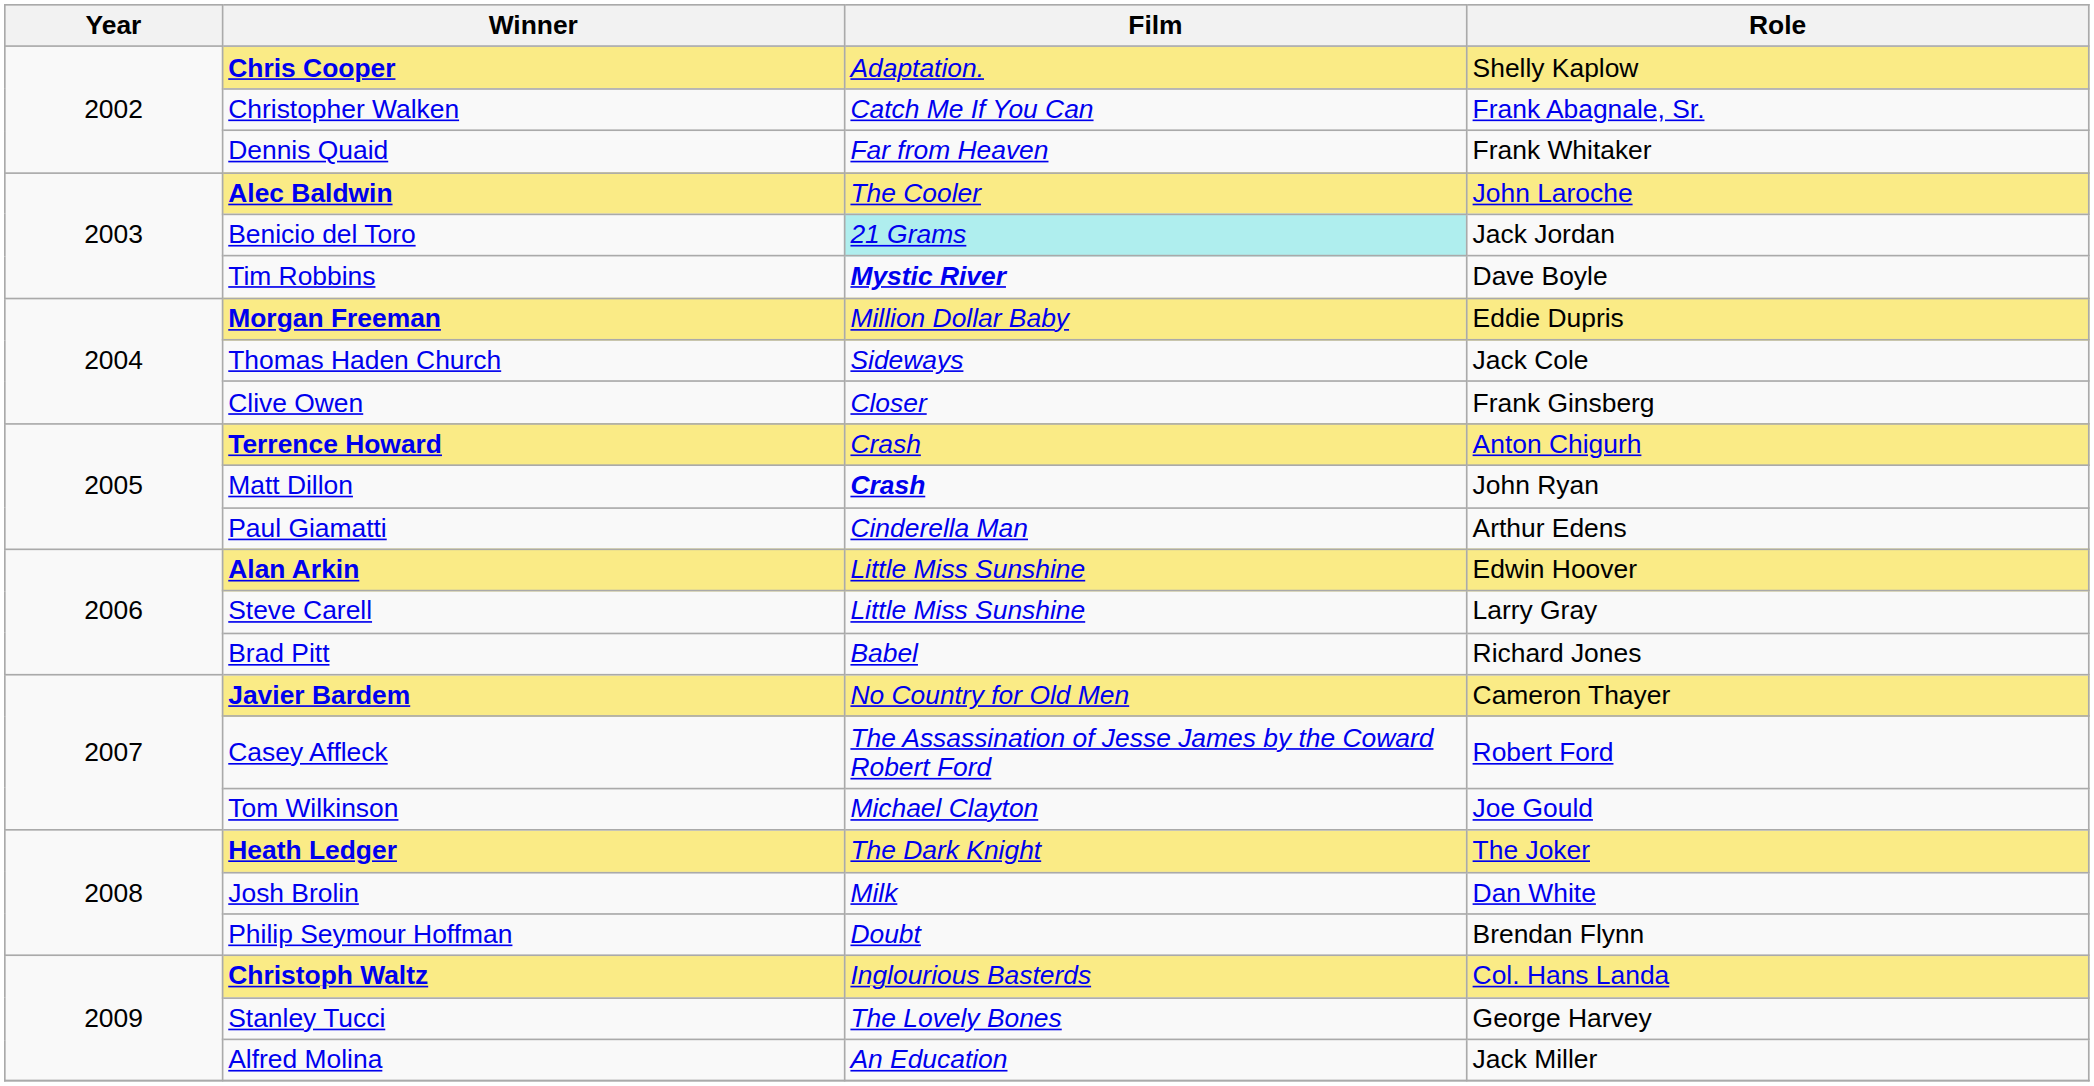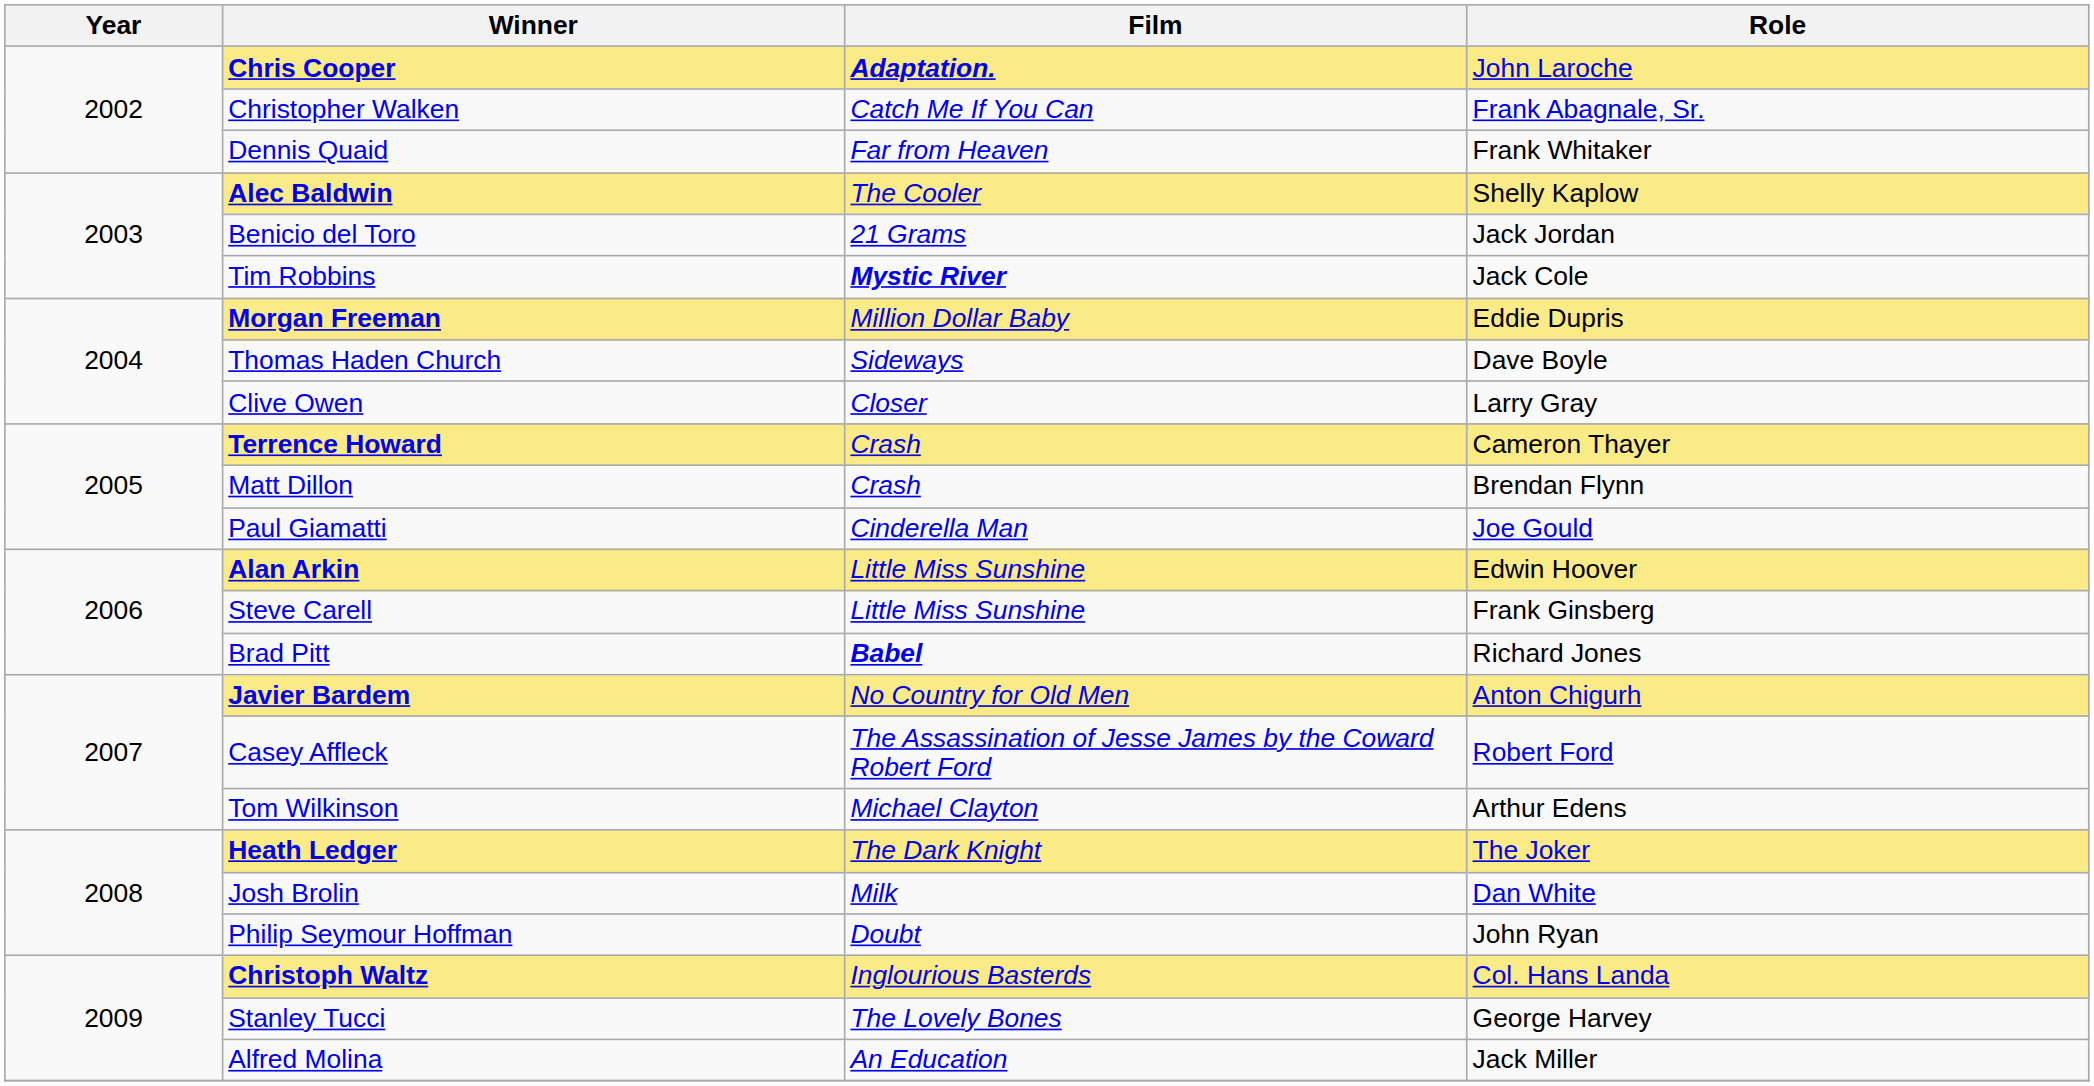 <table class="wikitable" width="100%" cellpadding="5">
 <tr>
 <th width="100"><strong>Year</strong></th>
 <th width="300"><strong>Winner</strong></th>
 <th width="300"><strong>Film</strong></th>
 <th width="300"><strong>Role</strong></th>
 </tr>
 <tr>
 <td rowspan="3" style="text-align:center;">2002</td>
 <td style="background:#FAEB86;"><strong><a href='#'>Chris Cooper</a></strong></td>
-<td style="background:#FAEB86;"><em><a href='#'>Adaptation.</a></em></td>
-<td style="background:#FAEB86;">Shelly Kaplow</td>
+<td style="background:#FAEB86;"><strong><em><a href='#'>Adaptation.</a></em></strong></td>
+<td style="background:#FAEB86;"><a href='#'>John Laroche</a></td>
 </tr>
 <tr>
 <td><a href='#'>Christopher Walken</a></td>
 <td><em><a href='#'>Catch Me If You Can</a></em></td>
 <td><a href='#'>Frank Abagnale, Sr.</a></td>
 </tr>
 <tr>
 <td><a href='#'>Dennis Quaid</a></td>
 <td><em><a href='#'>Far from Heaven</a></em></td>
 <td>Frank Whitaker</td>
 </tr>
 <tr>
 <td rowspan="3" style="text-align:center;">2003</td>
 <td style="background:#FAEB86;"><strong><a href='#'>Alec Baldwin</a></strong></td>
 <td style="background:#FAEB86;"><em><a href='#'>The Cooler</a></em></td>
-<td style="background:#FAEB86;"><a href='#'>John Laroche</a></td>
+<td style="background:#FAEB86;">Shelly Kaplow</td>
 </tr>
 <tr>
 <td><a href='#'>Benicio del Toro</a></td>
-<td style="background: paleturquoise;"><em><a href='#'>21 Grams</a></em></td>
+<td><em><a href='#'>21 Grams</a></em></td>
 <td>Jack Jordan</td>
 </tr>
 <tr>
 <td><a href='#'>Tim Robbins</a></td>
 <td><strong><em><a href='#'>Mystic River</a></em></strong></td>
-<td>Dave Boyle</td>
+<td>Jack Cole</td>
 </tr>
 <tr>
 <td rowspan="3" style="text-align:center;">2004</td>
 <td style="background:#FAEB86;"><strong><a href='#'>Morgan Freeman</a></strong></td>
 <td style="background:#FAEB86;"><em><a href='#'>Million Dollar Baby</a></em></td>
 <td style="background:#FAEB86;">Eddie Dupris</td>
 </tr>
 <tr>
 <td><a href='#'>Thomas Haden Church</a></td>
 <td><em><a href='#'>Sideways</a></em></td>
-<td>Jack Cole</td>
+<td>Dave Boyle</td>
 </tr>
 <tr>
 <td><a href='#'>Clive Owen</a></td>
 <td><em><a href='#'>Closer</a></em></td>
-<td>Frank Ginsberg</td>
+<td>Larry Gray</td>
 </tr>
 <tr>
 <td rowspan="3" style="text-align:center;">2005</td>
 <td style="background:#FAEB86;"><strong><a href='#'>Terrence Howard</a></strong></td>
 <td style="background:#FAEB86;"><em><a href='#'>Crash</a></em></td>
-<td style="background:#FAEB86;"><a href='#'>Anton Chigurh</a></td>
+<td style="background:#FAEB86;">Cameron Thayer</td>
 </tr>
 <tr>
 <td><a href='#'>Matt Dillon</a></td>
-<td><strong><em><a href='#'>Crash</a></em></strong></td>
-<td>John Ryan</td>
+<td><em><a href='#'>Crash</a></em></td>
+<td>Brendan Flynn</td>
 </tr>
 <tr>
 <td><a href='#'>Paul Giamatti</a></td>
 <td><em><a href='#'>Cinderella Man</a></em></td>
-<td>Arthur Edens</td>
+<td><a href='#'>Joe Gould</a></td>
 </tr>
 <tr>
 <td rowspan="3" style="text-align:center;">2006</td>
 <td style="background:#FAEB86;"><strong><a href='#'>Alan Arkin</a></strong></td>
 <td style="background:#FAEB86;"><em><a href='#'>Little Miss Sunshine</a></em></td>
 <td style="background:#FAEB86;">Edwin Hoover</td>
 </tr>
 <tr>
 <td><a href='#'>Steve Carell</a></td>
 <td><em><a href='#'>Little Miss Sunshine</a></em></td>
-<td>Larry Gray</td>
+<td>Frank Ginsberg</td>
 </tr>
 <tr>
 <td><a href='#'>Brad Pitt</a></td>
-<td><em><a href='#'>Babel</a></em></td>
+<td><strong><em><a href='#'>Babel</a></em></strong></td>
 <td>Richard Jones</td>
 </tr>
 <tr>
 <td rowspan="3" style="text-align:center;">2007</td>
 <td style="background:#FAEB86;"><strong><a href='#'>Javier Bardem</a></strong></td>
 <td style="background:#FAEB86;"><em><a href='#'>No Country for Old Men</a></em></td>
-<td style="background:#FAEB86;">Cameron Thayer</td>
+<td style="background:#FAEB86;"><a href='#'>Anton Chigurh</a></td>
 </tr>
 <tr>
 <td><a href='#'>Casey Affleck</a></td>
 <td><em><a href='#'>The Assassination of Jesse James by the Coward Robert Ford</a></em></td>
 <td><a href='#'>Robert Ford</a></td>
 </tr>
 <tr>
 <td><a href='#'>Tom Wilkinson</a></td>
 <td><em><a href='#'>Michael Clayton</a></em></td>
-<td><a href='#'>Joe Gould</a></td>
+<td>Arthur Edens</td>
 </tr>
 <tr>
 <td rowspan="3" style="text-align:center;">2008</td>
 <td style="background:#FAEB86;"><strong><a href='#'>Heath Ledger</a></strong></td>
 <td style="background:#FAEB86;"><em><a href='#'>The Dark Knight</a></em></td>
 <td style="background:#FAEB86;"><a href='#'>The Joker</a></td>
 </tr>
 <tr>
 <td><a href='#'>Josh Brolin</a></td>
 <td><em><a href='#'>Milk</a></em></td>
 <td><a href='#'>Dan White</a></td>
 </tr>
 <tr>
 <td><a href='#'>Philip Seymour Hoffman</a></td>
 <td><em><a href='#'>Doubt</a></em></td>
-<td>Brendan Flynn</td>
+<td>John Ryan</td>
 </tr>
 <tr>
 <td rowspan="3" style="text-align:center;">2009</td>
 <td style="background:#FAEB86;"><strong><a href='#'>Christoph Waltz</a></strong></td>
 <td style="background:#FAEB86;"><em><a href='#'>Inglourious Basterds</a></em></td>
 <td style="background:#FAEB86;"><a href='#'>Col. Hans Landa</a></td>
 </tr>
 <tr>
 <td><a href='#'>Stanley Tucci</a></td>
 <td><em><a href='#'>The Lovely Bones</a></em></td>
 <td>George Harvey</td>
 </tr>
 <tr>
 <td><a href='#'>Alfred Molina</a></td>
 <td><em><a href='#'>An Education</a></em></td>
 <td>Jack Miller</td>
 </tr>
 <tr>
 </tr>
 </table>
